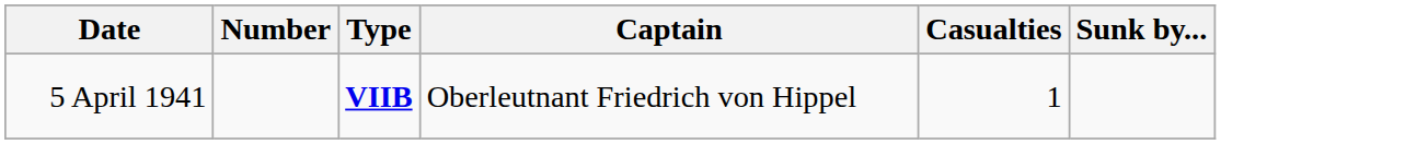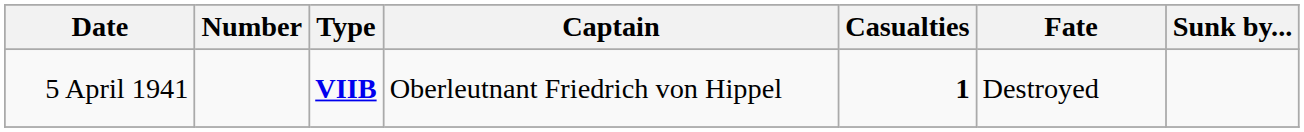 <table class="wikitable">
 <tr>
 <th width="100px">Date</th>
 <th width="25px">Number</th>
 <th width="25px">Type</th>
 <th width="250px">Captain</th>
 <th width="25px">Casualties</th>
+<th width="100px">Fate</th>
 <th align="left">Sunk by...</th>
 </tr>
 <tr>
 <td align="right">5 April 1941</td>
 <td align="center"></td>
 <td align="center"><strong><a href='#'>VIIB</a></strong></td>
 <td align="left">Oberleutnant Friedrich von Hippel</td>
-<td align="right">1</td>
+<td align="right"><strong>1</strong></td>
+<td align="left">Destroyed</td>
 <td align="left"><br><br></td>
 </tr>
 </table>
